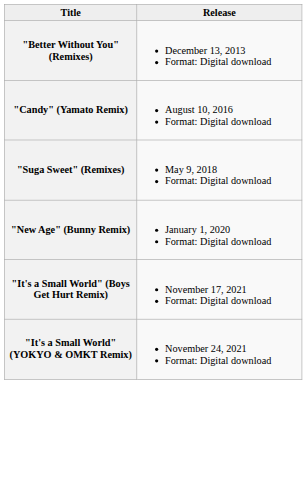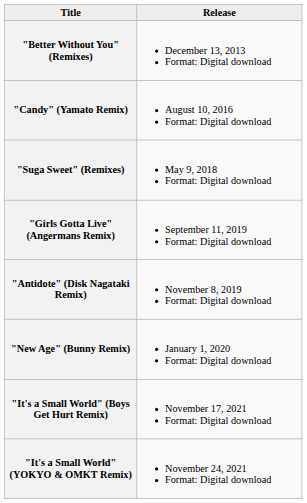 <table class="wikitable plainrowheaders">
 <tr class="hintergrundfarbe8">
 <th width="200" style="background:#EEEEEE">Title</th>
 <th width="250" style="background:#EEEEEE">Release</th>
 </tr>
 <tr>
 <th scope="row">"Better Without You" (Remixes)</th>
 <td><br><ul><li>December 13, 2013</li><li>Format: Digital download</li></ul></td>
 </tr>
 <tr>
 <th scope="row">"Candy" (Yamato Remix)</th>
 <td><br><ul><li>August 10, 2016</li><li>Format: Digital download</li></ul></td>
 </tr>
 <tr>
 <th scope="row">"Suga Sweet" (Remixes)</th>
 <td><br><ul><li>May 9, 2018</li><li>Format: Digital download</li></ul></td>
 </tr>
 <tr>
+<th scope="row">"Girls Gotta Live" (Angermans Remix)</th>
+<td><br><ul><li>September 11, 2019</li><li>Format: Digital download</li></ul></td>
+</tr>
+<tr>
+<th scope="row">"Antidote" (Disk Nagataki Remix)</th>
+<td><br><ul><li>November 8, 2019</li><li>Format: Digital download</li></ul></td>
+</tr>
+<tr>
 <th scope="row">"New Age" (Bunny Remix)</th>
 <td><br><ul><li>January 1, 2020</li><li>Format: Digital download</li></ul></td>
 </tr>
 <tr>
 <th scope="row">"It's a Small World" (Boys Get Hurt Remix)</th>
 <td><br><ul><li>November 17, 2021</li><li>Format: Digital download</li></ul></td>
 </tr>
 <tr>
 <th scope="row">"It's a Small World" (YOKYO & OMKT Remix)</th>
 <td><br><ul><li>November 24, 2021</li><li>Format: Digital download</li></ul></td>
 </tr>
 </table>
